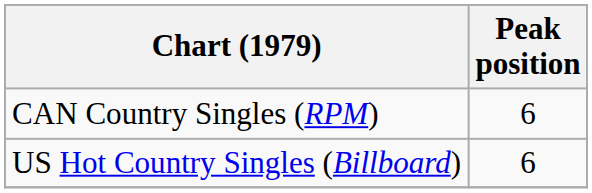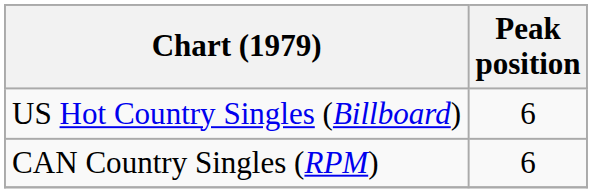 <table class="wikitable sortable">
 <tr>
 <th>Chart (1979)</th>
 <th>Peak<br>position</th>
 </tr>
 <tr>
-<td>CAN Country Singles (<em><a href='#'>RPM</a></em>)</td>
+<td>US <a href='#'>Hot Country Singles</a> (<em><a href='#'>Billboard</a></em>)</td>
 <td align="center">6</td>
 </tr>
 <tr>
-<td>US <a href='#'>Hot Country Singles</a> (<em><a href='#'>Billboard</a></em>)</td>
+<td>CAN Country Singles (<em><a href='#'>RPM</a></em>)</td>
 <td align="center">6</td>
 </tr>
 <tr>
 </tr>
 </table>
